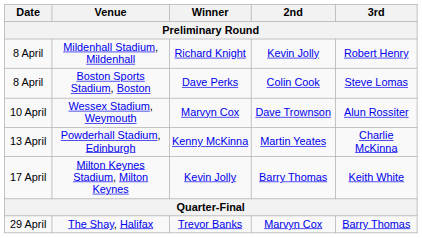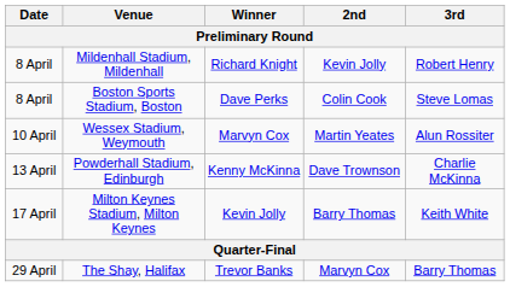 <table class="wikitable" style="text-align:center">
 <tr>
 <th width=100>Date</th>
 <th width=280>Venue</th>
 <th width=180>Winner</th>
 <th width=180>2nd</th>
 <th width=180>3rd</th>
 </tr>
 <tr>
 <th colspan=6>Preliminary Round</th>
 </tr>
 <tr>
 <td align=center>8 April</td>
 <td><a href='#'>Mildenhall Stadium</a>, <a href='#'>Mildenhall</a></td>
 <td><a href='#'>Richard Knight</a></td>
 <td><a href='#'>Kevin Jolly</a></td>
 <td><a href='#'>Robert Henry</a></td>
 </tr>
 <tr>
 <td align=center>8 April</td>
 <td><a href='#'>Boston Sports Stadium</a>, <a href='#'>Boston</a></td>
 <td><a href='#'>Dave Perks</a></td>
 <td><a href='#'>Colin Cook</a></td>
 <td><a href='#'>Steve Lomas</a></td>
 </tr>
 <tr>
 <td align=center>10 April</td>
 <td><a href='#'>Wessex Stadium</a>, <a href='#'>Weymouth</a></td>
 <td><a href='#'>Marvyn Cox</a></td>
-<td><a href='#'>Dave Trownson</a></td>
+<td><a href='#'>Martin Yeates</a></td>
 <td><a href='#'>Alun Rossiter</a></td>
 </tr>
 <tr>
 <td align=center>13 April</td>
 <td><a href='#'>Powderhall Stadium</a>, <a href='#'>Edinburgh</a></td>
 <td><a href='#'>Kenny McKinna</a></td>
-<td><a href='#'>Martin Yeates</a></td>
+<td><a href='#'>Dave Trownson</a></td>
 <td><a href='#'>Charlie McKinna</a></td>
 </tr>
 <tr>
 <td align=center>17 April</td>
 <td><a href='#'>Milton Keynes Stadium</a>, <a href='#'>Milton Keynes</a></td>
 <td><a href='#'>Kevin Jolly</a></td>
 <td><a href='#'>Barry Thomas</a></td>
 <td><a href='#'>Keith White</a></td>
 </tr>
 <tr>
 <th colspan=6>Quarter-Final</th>
 </tr>
 <tr>
 <td align=center>29 April</td>
 <td><a href='#'>The Shay</a>, <a href='#'>Halifax</a></td>
 <td><a href='#'>Trevor Banks</a></td>
 <td><a href='#'>Marvyn Cox</a></td>
 <td><a href='#'>Barry Thomas</a></td>
 </tr>
 </table>
